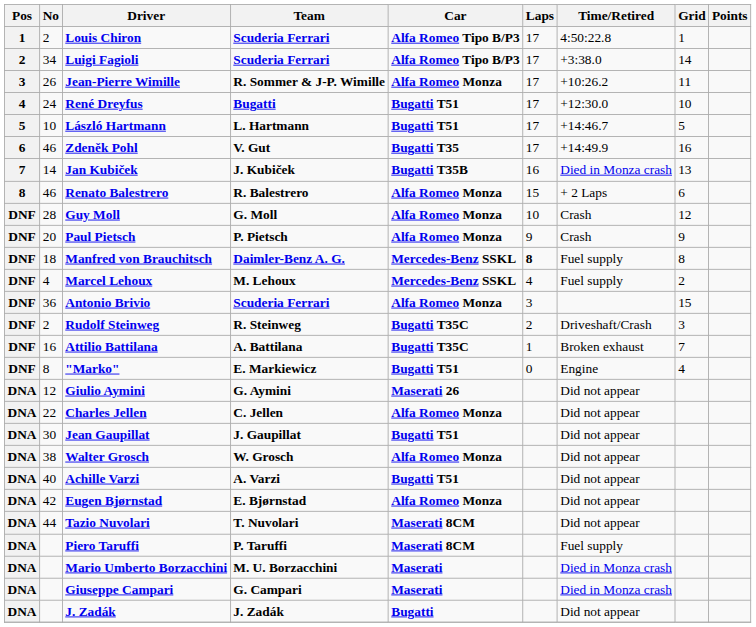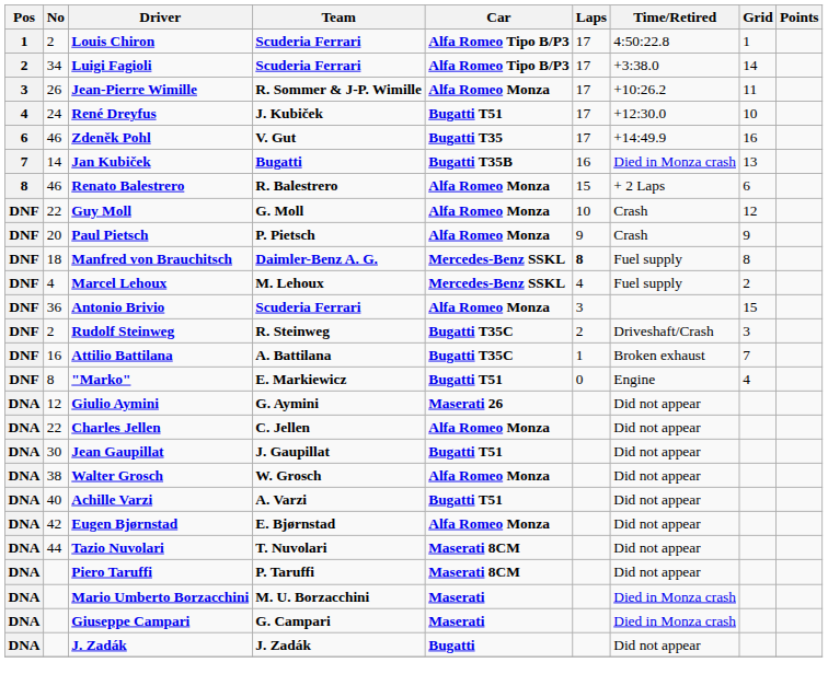 <table class="wikitable" style="font-size:95%;">
 <tr>
 <th>Pos</th>
 <th>No</th>
 <th>Driver</th>
 <th>Team</th>
 <th>Car</th>
 <th>Laps</th>
 <th>Time/Retired</th>
 <th>Grid</th>
 <th>Points</th>
 </tr>
 <tr>
 <th>1</th>
 <td>2</td>
 <td> <strong><a href='#'>Louis Chiron</a></strong></td>
 <td><strong><a href='#'>Scuderia Ferrari</a></strong></td>
 <td><strong><a href='#'>Alfa Romeo</a> Tipo B/P3</strong></td>
 <td>17</td>
 <td>4:50:22.8</td>
 <td>1</td>
 <td></td>
 </tr>
 <tr>
 <th>2</th>
 <td>34</td>
 <td> <strong><a href='#'>Luigi Fagioli</a></strong></td>
 <td><strong><a href='#'>Scuderia Ferrari</a></strong></td>
 <td><strong><a href='#'>Alfa Romeo</a> Tipo B/P3</strong></td>
 <td>17</td>
 <td>+3:38.0</td>
 <td>14</td>
 <td></td>
 </tr>
 <tr>
 <th>3</th>
 <td>26</td>
 <td> <strong><a href='#'>Jean-Pierre Wimille</a></strong></td>
 <td><strong>R. Sommer & J-P. Wimille</strong></td>
 <td><strong><a href='#'>Alfa Romeo</a> Monza</strong></td>
 <td>17</td>
 <td>+10:26.2</td>
 <td>11</td>
 <td></td>
 </tr>
 <tr>
 <th>4</th>
 <td>24</td>
 <td> <strong><a href='#'>René Dreyfus</a></strong></td>
-<td><strong><a href='#'>Bugatti</a></strong></td>
+<td><strong>J. Kubiček</strong></td>
 <td><strong><a href='#'>Bugatti</a> T51</strong></td>
 <td>17</td>
 <td>+12:30.0</td>
 <td>10</td>
-<td></td>
-</tr>
-<tr>
-<th>5</th>
-<td>10</td>
-<td> <strong><a href='#'>László Hartmann</a></strong></td>
-<td><strong>L. Hartmann</strong></td>
-<td><strong><a href='#'>Bugatti</a> T51</strong></td>
-<td>17</td>
-<td>+14:46.7</td>
-<td>5</td>
 <td></td>
 </tr>
 <tr>
 <th>6</th>
 <td>46</td>
 <td> <strong><a href='#'>Zdeněk Pohl</a></strong></td>
 <td><strong>V. Gut</strong></td>
 <td><strong><a href='#'>Bugatti</a> T35</strong></td>
 <td>17</td>
 <td>+14:49.9</td>
 <td>16</td>
 <td></td>
 </tr>
 <tr>
 <th>7</th>
 <td>14</td>
 <td> <strong><a href='#'>Jan Kubiček</a></strong></td>
-<td><strong>J. Kubiček</strong></td>
+<td><strong><a href='#'>Bugatti</a></strong></td>
 <td><strong><a href='#'>Bugatti</a> T35B</strong></td>
 <td>16</td>
 <td><a href='#'>Died in Monza crash</a></td>
 <td>13</td>
 <td></td>
 </tr>
 <tr>
 <th>8</th>
 <td>46</td>
 <td> <strong><a href='#'>Renato Balestrero</a></strong></td>
 <td><strong>R. Balestrero</strong></td>
 <td><strong><a href='#'>Alfa Romeo</a> Monza</strong></td>
 <td>15</td>
 <td>+ 2 Laps</td>
 <td>6</td>
 <td></td>
 </tr>
 <tr>
 <th>DNF</th>
-<td>28</td>
+<td>22</td>
 <td> <strong><a href='#'>Guy Moll</a></strong></td>
 <td><strong>G. Moll</strong></td>
 <td><strong><a href='#'>Alfa Romeo</a> Monza</strong></td>
 <td>10</td>
 <td>Crash</td>
 <td>12</td>
 <td></td>
 </tr>
 <tr>
 <th>DNF</th>
 <td>20</td>
 <td> <strong><a href='#'>Paul Pietsch</a></strong></td>
 <td><strong>P. Pietsch</strong></td>
 <td><strong><a href='#'>Alfa Romeo</a> Monza</strong></td>
 <td>9</td>
 <td>Crash</td>
 <td>9</td>
 <td></td>
 </tr>
 <tr>
 <th>DNF</th>
 <td>18</td>
 <td> <strong><a href='#'>Manfred von Brauchitsch</a></strong></td>
 <td><strong><a href='#'>Daimler-Benz A. G.</a></strong></td>
 <td><strong><a href='#'>Mercedes-Benz</a> SSKL</strong></td>
 <td><strong>8</strong></td>
 <td>Fuel supply</td>
 <td>8</td>
 <td></td>
 </tr>
 <tr>
 <th>DNF</th>
 <td>4</td>
 <td> <strong><a href='#'>Marcel Lehoux</a></strong></td>
 <td><strong>M. Lehoux</strong></td>
 <td><strong><a href='#'>Mercedes-Benz</a> SSKL</strong></td>
 <td>4</td>
 <td>Fuel supply</td>
 <td>2</td>
 <td></td>
 </tr>
 <tr>
 <th>DNF</th>
 <td>36</td>
 <td> <strong><a href='#'>Antonio Brivio</a></strong></td>
 <td><strong><a href='#'>Scuderia Ferrari</a></strong></td>
 <td><strong><a href='#'>Alfa Romeo</a> Monza</strong></td>
 <td>3</td>
 <td></td>
 <td>15</td>
 <td></td>
 </tr>
 <tr>
 <th>DNF</th>
 <td>2</td>
 <td> <strong><a href='#'>Rudolf Steinweg</a></strong></td>
 <td><strong>R. Steinweg</strong></td>
 <td><strong><a href='#'>Bugatti</a> T35C</strong></td>
 <td>2</td>
 <td>Driveshaft/Crash</td>
 <td>3</td>
 <td></td>
 </tr>
 <tr>
 <th>DNF</th>
 <td>16</td>
 <td> <strong><a href='#'>Attilio Battilana</a></strong></td>
 <td><strong>A. Battilana</strong></td>
 <td><strong><a href='#'>Bugatti</a> T35C</strong></td>
 <td>1</td>
 <td>Broken exhaust</td>
 <td>7</td>
 <td></td>
 </tr>
 <tr>
 <th>DNF</th>
 <td>8</td>
 <td> <strong><a href='#'>"Marko"</a></strong></td>
 <td><strong>E. Markiewicz</strong></td>
 <td><strong><a href='#'>Bugatti</a> T51</strong></td>
 <td>0</td>
 <td>Engine</td>
 <td>4</td>
 <td></td>
 </tr>
 <tr>
 <th>DNA</th>
 <td>12</td>
 <td> <strong><a href='#'>Giulio Aymini</a></strong></td>
 <td><strong>G. Aymini</strong></td>
 <td><strong><a href='#'>Maserati</a> 26</strong></td>
 <td></td>
 <td>Did not appear</td>
 <td></td>
 <td></td>
 </tr>
 <tr>
 <th>DNA</th>
 <td>22</td>
 <td> <strong><a href='#'>Charles Jellen</a></strong></td>
 <td><strong>C. Jellen</strong></td>
 <td><strong><a href='#'>Alfa Romeo</a> Monza</strong></td>
 <td></td>
 <td>Did not appear</td>
 <td></td>
 <td></td>
 </tr>
 <tr>
 <th>DNA</th>
 <td>30</td>
 <td> <strong><a href='#'>Jean Gaupillat</a></strong></td>
 <td><strong>J. Gaupillat</strong></td>
 <td><strong><a href='#'>Bugatti</a> T51</strong></td>
 <td></td>
 <td>Did not appear</td>
 <td></td>
 <td></td>
 </tr>
 <tr>
 <th>DNA</th>
 <td>38</td>
 <td> <strong><a href='#'>Walter Grosch</a></strong></td>
 <td><strong>W. Grosch</strong></td>
 <td><strong><a href='#'>Alfa Romeo</a> Monza</strong></td>
 <td></td>
 <td>Did not appear</td>
 <td></td>
 <td></td>
 </tr>
 <tr>
 <th>DNA</th>
 <td>40</td>
 <td> <strong><a href='#'>Achille Varzi</a></strong></td>
 <td><strong>A. Varzi</strong></td>
 <td><strong><a href='#'>Bugatti</a> T51</strong></td>
 <td></td>
 <td>Did not appear</td>
 <td></td>
 <td></td>
 </tr>
 <tr>
 <th>DNA</th>
 <td>42</td>
 <td> <strong><a href='#'>Eugen Bjørnstad</a></strong></td>
 <td><strong>E. Bjørnstad</strong></td>
 <td><strong><a href='#'>Alfa Romeo</a> Monza</strong></td>
 <td></td>
 <td>Did not appear</td>
 <td></td>
 <td></td>
 </tr>
 <tr>
 <th>DNA</th>
 <td>44</td>
 <td> <strong><a href='#'>Tazio Nuvolari</a></strong></td>
 <td><strong>T. Nuvolari</strong></td>
 <td><strong><a href='#'>Maserati</a> 8CM</strong></td>
 <td></td>
 <td>Did not appear</td>
 <td></td>
 <td></td>
 </tr>
 <tr>
 <th>DNA</th>
 <td></td>
 <td> <strong><a href='#'>Piero Taruffi</a></strong></td>
 <td><strong>P. Taruffi</strong></td>
 <td><strong><a href='#'>Maserati</a> 8CM</strong></td>
 <td></td>
-<td>Fuel supply</td>
+<td>Did not appear</td>
 <td></td>
 <td></td>
 </tr>
 <tr>
 <th>DNA</th>
 <td></td>
 <td> <strong><a href='#'>Mario Umberto Borzacchini</a></strong></td>
 <td><strong>M. U. Borzacchini</strong></td>
 <td><strong><a href='#'>Maserati</a></strong></td>
 <td></td>
 <td><a href='#'>Died in Monza crash</a></td>
 <td></td>
 <td></td>
 </tr>
 <tr>
 <th>DNA</th>
 <td></td>
 <td> <strong><a href='#'>Giuseppe Campari</a></strong></td>
 <td><strong>G. Campari</strong></td>
 <td><strong><a href='#'>Maserati</a></strong></td>
 <td></td>
 <td><a href='#'>Died in Monza crash</a></td>
 <td></td>
 <td></td>
 </tr>
 <tr>
 <th>DNA</th>
 <td></td>
 <td> <strong><a href='#'>J. Zadák</a></strong></td>
 <td><strong>J. Zadák</strong></td>
 <td><strong><a href='#'>Bugatti</a></strong></td>
 <td></td>
 <td>Did not appear</td>
 <td></td>
 <td></td>
 </tr>
 <tr>
 </tr>
 </table>
